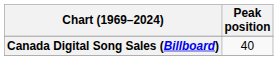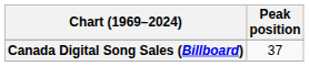 <table class="wikitable sortable plainrowheaders" style="text-align:center">
 <tr>
 <th scope="col">Chart (1969–2024)</th>
 <th scope="col">Peak<br>position</th>
 </tr>
 <tr>
 </tr>
 <tr>
 </tr>
 <tr>
 <th scope="row">Canada Digital Song Sales (<em><a href='#'>Billboard</a></em>)</th>
-<td align="center">40</td>
+<td align="center">37</td>
 </tr>
 <tr>
 </tr>
 <tr>
 </tr>
 <tr>
 </tr>
 <tr>
 </tr>
 </table>
